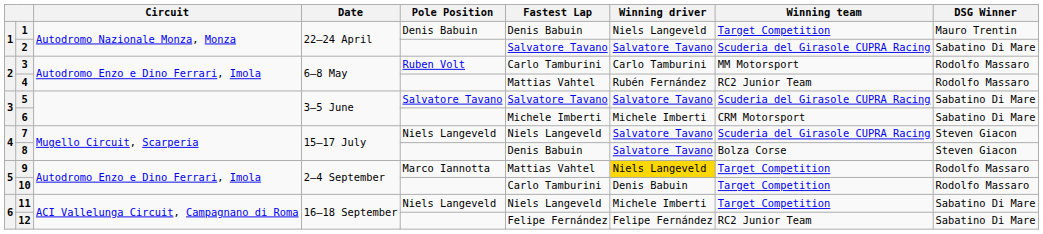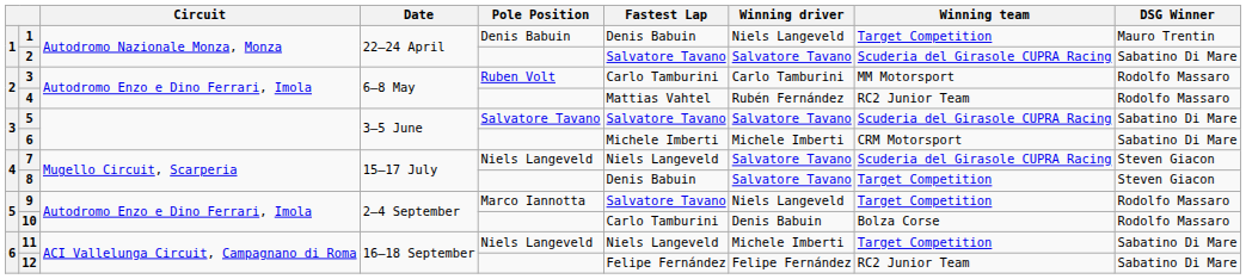 <table class="wikitable" style="font-size: 85%;">
 <tr>
 <th colspan="2"></th>
 <th>Circuit</th>
 <th>Date</th>
 <th>Pole Position</th>
 <th>Fastest Lap</th>
 <th>Winning driver</th>
 <th>Winning team</th>
 <th>DSG Winner</th>
 </tr>
 <tr>
 <th rowspan="2">1</th>
 <th>1</th>
 <td rowspan="2"><a href='#'>Autodromo Nazionale Monza</a>, <a href='#'>Monza</a></td>
 <td rowspan="2">22–24 April</td>
 <td> Denis Babuin</td>
 <td> Denis Babuin</td>
 <td> Niels Langeveld</td>
 <td> <a href='#'>Target Competition</a></td>
 <td> Mauro Trentin</td>
 </tr>
 <tr>
 <th>2</th>
 <td></td>
 <td> <a href='#'>Salvatore Tavano</a></td>
 <td> <a href='#'>Salvatore Tavano</a></td>
 <td> <a href='#'>Scuderia del Girasole CUPRA Racing</a></td>
 <td> Sabatino Di Mare</td>
 </tr>
 <tr>
 <th rowspan="2">2</th>
 <th>3</th>
 <td rowspan="2"><a href='#'>Autodromo Enzo e Dino Ferrari</a>, <a href='#'>Imola</a></td>
 <td rowspan="2">6–8 May</td>
 <td> <a href='#'>Ruben Volt</a></td>
 <td> Carlo Tamburini</td>
 <td> Carlo Tamburini</td>
 <td> MM Motorsport</td>
 <td> Rodolfo Massaro</td>
 </tr>
 <tr>
 <th>4</th>
 <td></td>
 <td> Mattias Vahtel</td>
 <td> Rubén Fernández</td>
 <td> RC2 Junior Team</td>
 <td> Rodolfo Massaro</td>
 </tr>
 <tr>
 <th rowspan="2">3</th>
 <th>5</th>
 <td rowspan="2"></td>
 <td rowspan="2">3–5 June</td>
 <td> <a href='#'>Salvatore Tavano</a></td>
 <td> <a href='#'>Salvatore Tavano</a></td>
 <td> <a href='#'>Salvatore Tavano</a></td>
 <td> <a href='#'>Scuderia del Girasole CUPRA Racing</a></td>
 <td> Sabatino Di Mare</td>
 </tr>
 <tr>
 <th>6</th>
 <td></td>
 <td> Michele Imberti</td>
 <td> Michele Imberti</td>
 <td> CRM Motorsport</td>
 <td> Sabatino Di Mare</td>
 </tr>
 <tr>
 <th rowspan="2">4</th>
 <th>7</th>
 <td rowspan="2"><a href='#'>Mugello Circuit</a>, <a href='#'>Scarperia</a></td>
 <td rowspan="2">15–17 July</td>
 <td> Niels Langeveld</td>
 <td> Niels Langeveld</td>
 <td> <a href='#'>Salvatore Tavano</a></td>
 <td> <a href='#'>Scuderia del Girasole CUPRA Racing</a></td>
 <td> Steven Giacon</td>
 </tr>
 <tr>
 <th>8</th>
 <td></td>
 <td> Denis Babuin</td>
 <td> <a href='#'>Salvatore Tavano</a></td>
-<td> Bolza Corse</td>
+<td> <a href='#'>Target Competition</a></td>
 <td> Steven Giacon</td>
 </tr>
 <tr>
 <th rowspan="2">5</th>
 <th>9</th>
 <td rowspan="2"><a href='#'>Autodromo Enzo e Dino Ferrari</a>, <a href='#'>Imola</a></td>
 <td rowspan="2">2–4 September</td>
 <td> Marco Iannotta</td>
-<td> Mattias Vahtel</td>
-<td style="background: gold;"> Niels Langeveld</td>
+<td> <a href='#'>Salvatore Tavano</a></td>
+<td> Niels Langeveld</td>
 <td> <a href='#'>Target Competition</a></td>
 <td> Rodolfo Massaro</td>
 </tr>
 <tr>
 <th>10</th>
 <td></td>
 <td> Carlo Tamburini</td>
 <td> Denis Babuin</td>
-<td> <a href='#'>Target Competition</a></td>
+<td> Bolza Corse</td>
 <td> Rodolfo Massaro</td>
 </tr>
 <tr>
 <th rowspan="2">6</th>
 <th>11</th>
 <td rowspan="2"><a href='#'>ACI Vallelunga Circuit</a>, <a href='#'>Campagnano di Roma</a></td>
 <td rowspan="2">16–18 September</td>
 <td> Niels Langeveld</td>
 <td> Niels Langeveld</td>
 <td> Michele Imberti</td>
 <td> <a href='#'>Target Competition</a></td>
 <td> Sabatino Di Mare</td>
 </tr>
 <tr>
 <th>12</th>
 <td></td>
 <td> Felipe Fernández</td>
 <td> Felipe Fernández</td>
 <td> RC2 Junior Team</td>
 <td> Sabatino Di Mare</td>
 </tr>
 </table>
